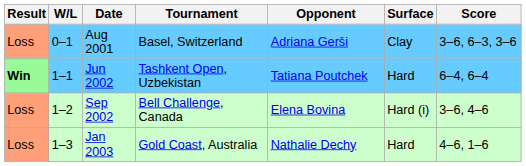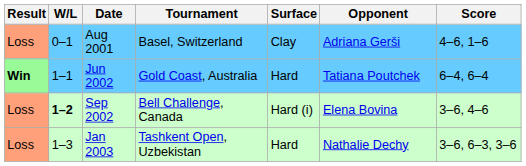 <table class="sortable wikitable">
 <tr>
 <th style="width:40px">Result</th>
 <th style="width:35px" class="unsortable">W/L</th>
 <th style="width:60px">Date</th>
 <th style="width:160px">Tournament</th>
+<th style="width:55px">Surface</th>
 <th style="width:140px">Opponent</th>
-<th style="width:55px">Surface</th>
 <th style="width:100px" class="unsortable">Score</th>
 </tr>
 <tr style="background:#6cf;">
 <td style="background:#ffa07a;">Loss</td>
 <td>0–1</td>
 <td>Aug 2001</td>
 <td>Basel, Switzerland</td>
+<td>Clay</td>
 <td> <a href='#'>Adriana Gerši</a></td>
-<td>Clay</td>
-<td>3–6, 6–3, 3–6</td>
+<td>4–6, 1–6</td>
 </tr>
 <tr style="background:#6cf;">
 <td style="background:#98fb98;"><strong>Win</strong></td>
 <td>1–1</td>
 <td><a href='#'>Jun 2002</a></td>
-<td><a href='#'>Tashkent Open</a>, Uzbekistan</td>
+<td><a href='#'>Gold Coast</a>, Australia</td>
+<td>Hard</td>
 <td> <a href='#'>Tatiana Poutchek</a></td>
-<td>Hard</td>
 <td>6–4, 6–4</td>
 </tr>
 <tr style="background:#cfc;">
 <td style="background:#ffa07a;">Loss</td>
-<td>1–2</td>
+<td><strong>1–2</strong></td>
 <td><a href='#'>Sep 2002</a></td>
 <td><a href='#'>Bell Challenge</a>, Canada</td>
+<td>Hard (i)</td>
 <td> <a href='#'>Elena Bovina</a></td>
-<td>Hard (i)</td>
 <td>3–6, 4–6</td>
 </tr>
 <tr style="background:#cfc;">
 <td style="background:#ffa07a;">Loss</td>
 <td>1–3</td>
 <td><a href='#'>Jan 2003</a></td>
-<td><a href='#'>Gold Coast</a>, Australia</td>
+<td><a href='#'>Tashkent Open</a>, Uzbekistan</td>
+<td>Hard</td>
 <td> <a href='#'>Nathalie Dechy</a></td>
-<td>Hard</td>
-<td>4–6, 1–6</td>
+<td>3–6, 6–3, 3–6</td>
 </tr>
 </table>
